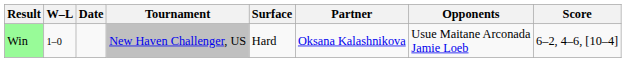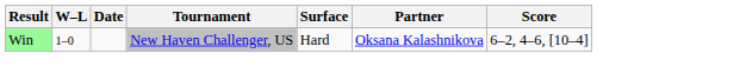 <table class="wikitable">
 <tr>
 <th>Result</th>
 <th class="unsortable">W–L</th>
 <th>Date</th>
 <th>Tournament</th>
 <th>Surface</th>
 <th>Partner</th>
-<th>Opponents</th>
 <th class="unsortable">Score</th>
 </tr>
 <tr>
 <td bgcolor=98FB98>Win</td>
 <td><small>1–0</small></td>
 <td><a href='#'></a></td>
 <td bgcolor="silver"><a href='#'>New Haven Challenger</a>, US</td>
 <td>Hard</td>
 <td> <a href='#'>Oksana Kalashnikova</a></td>
-<td> Usue Maitane Arconada <br>  <a href='#'>Jamie Loeb</a></td>
 <td>6–2, 4–6, [10–4]</td>
 </tr>
 </table>
